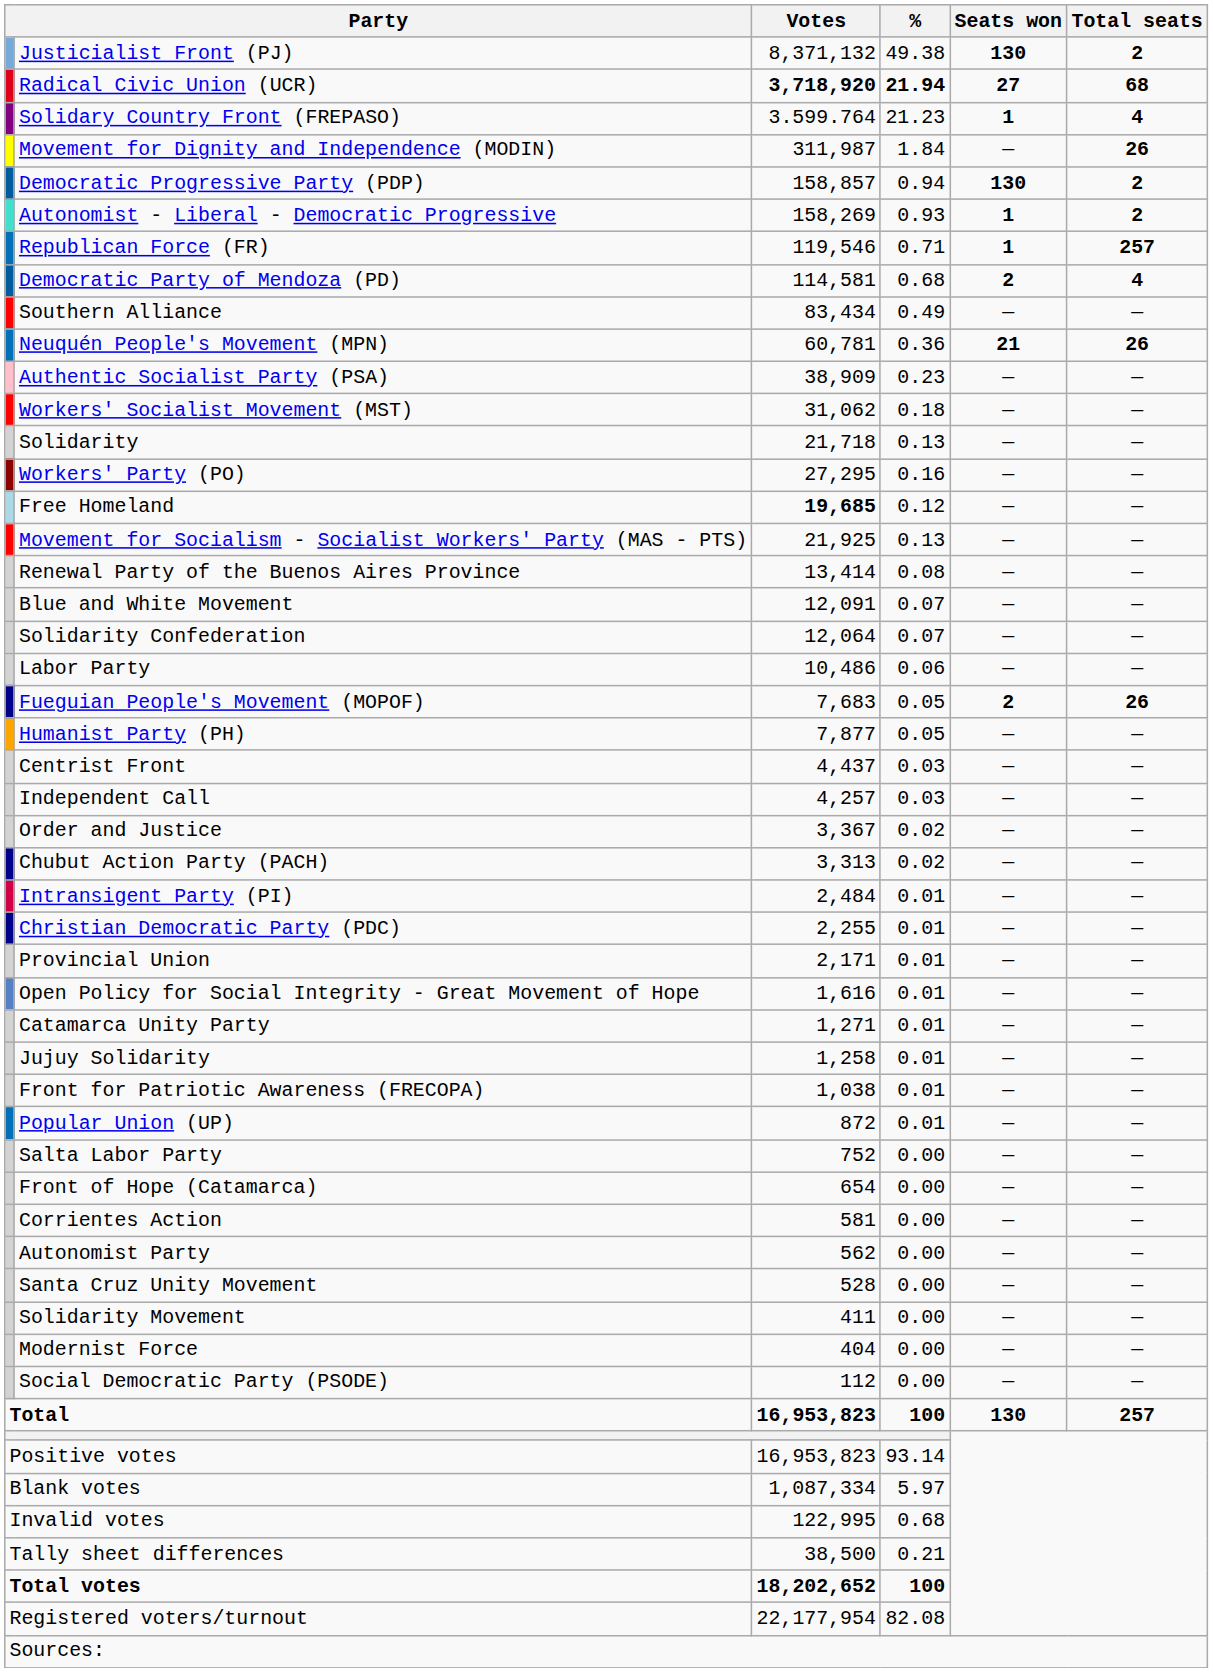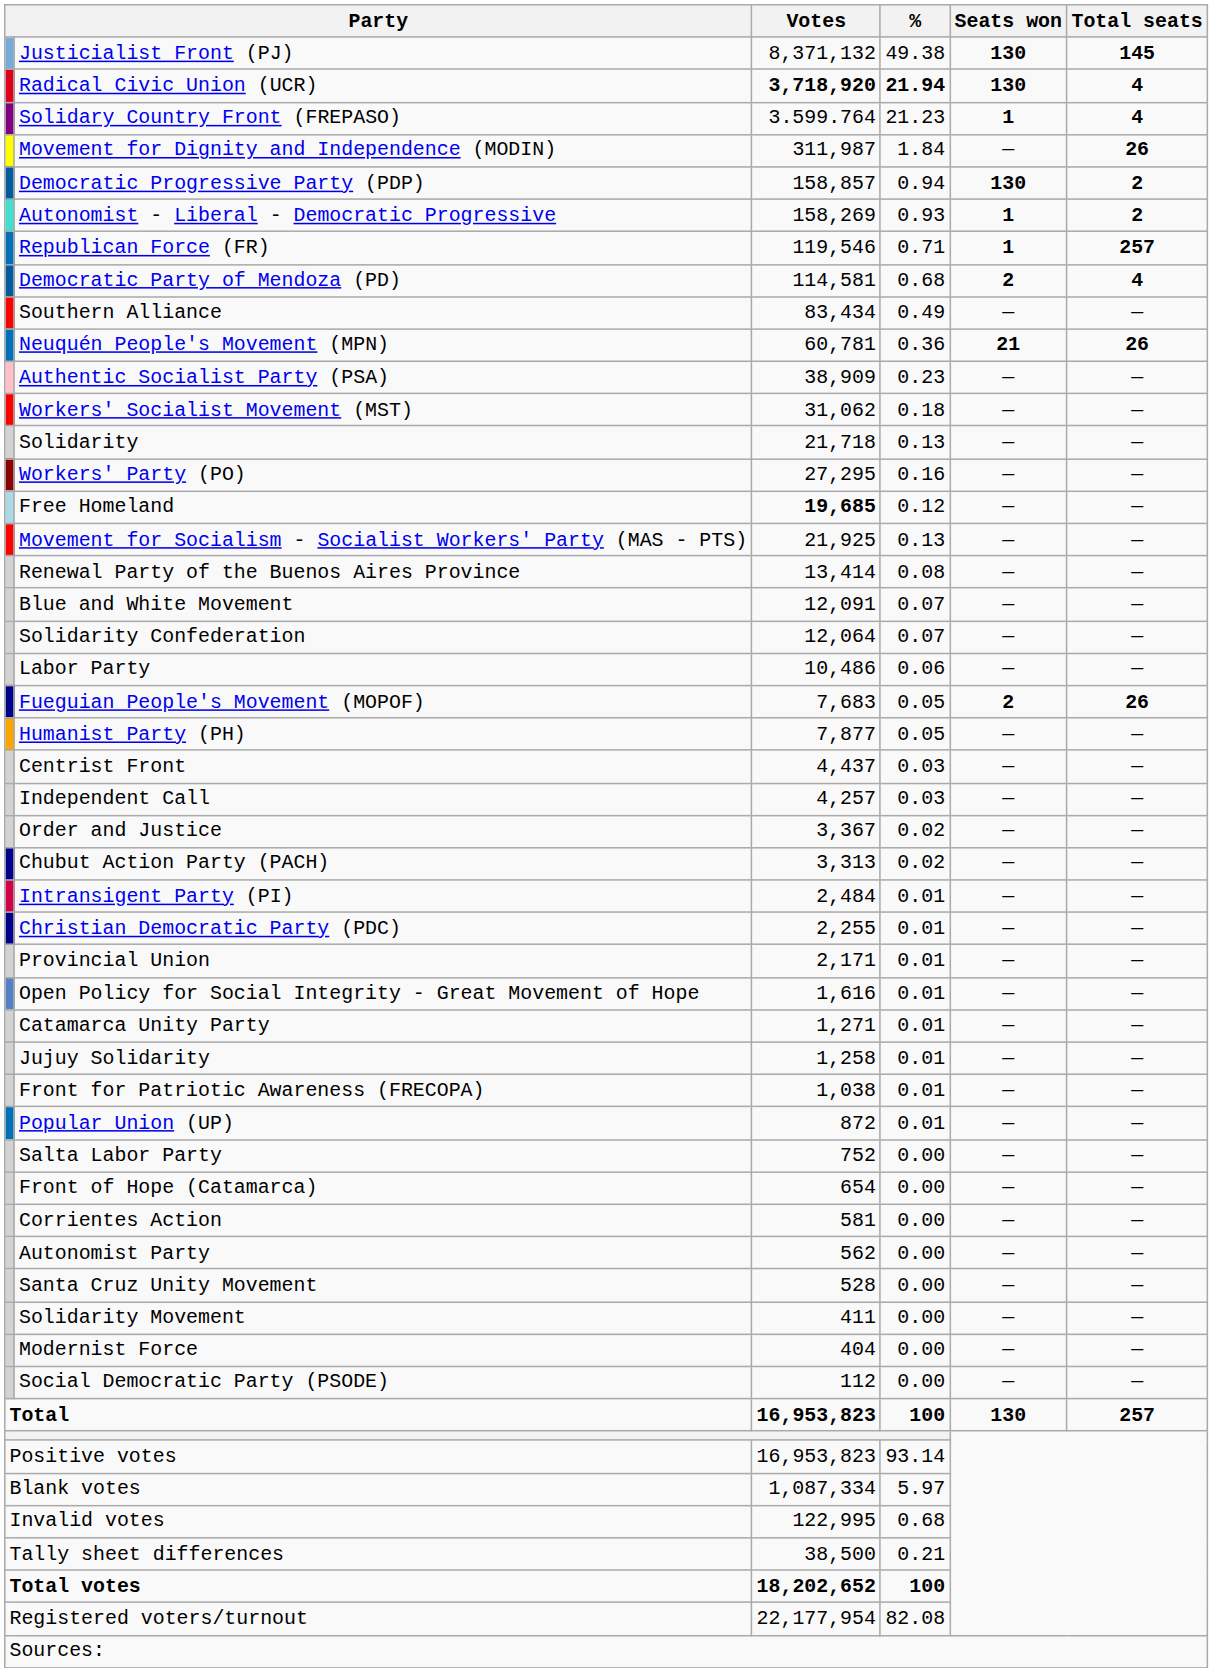 <table class="wikitable" style="text-align:right;">
 <tr>
 <th colspan=2>Party</th>
 <th>Votes</th>
 <th>%</th>
 <th>Seats won</th>
 <th>Total seats</th>
 </tr>
 <tr>
 <td bgcolor=#75AADB></td>
 <td align=left><a href='#'>Justicialist Front</a> (PJ)</td>
 <td>8,371,132</td>
 <td>49.38</td>
 <td align=center><strong>130</strong></td>
-<td align=center><strong>2</strong></td>
+<td align=center><strong>145</strong></td>
 </tr>
 <tr>
 <td bgcolor=#E10019></td>
 <td align=left><a href='#'>Radical Civic Union</a> (UCR)</td>
 <td><strong>3,718,920</strong></td>
 <td><strong>21.94</strong></td>
-<td align=center><strong>27</strong></td>
-<td align=center><strong>68</strong></td>
+<td align=center><strong>130</strong></td>
+<td align=center><strong>4</strong></td>
 </tr>
 <tr>
 <td bgcolor=purple></td>
 <td align=left><a href='#'>Solidary Country Front</a> (FREPASO)</td>
 <td>3.599.764</td>
 <td>21.23</td>
 <td align=center><strong>1</strong></td>
 <td align=center><strong>4</strong></td>
 </tr>
 <tr>
 <td bgcolor=yellow></td>
 <td align=left><a href='#'>Movement for Dignity and Independence</a> (MODIN)</td>
 <td>311,987</td>
 <td>1.84</td>
 <td align=center>—</td>
 <td align=center><strong>26</strong></td>
 </tr>
 <tr>
 <td bgcolor=#005C9E></td>
 <td align=left><a href='#'>Democratic Progressive Party</a> (PDP)</td>
 <td>158,857</td>
 <td>0.94</td>
 <td align=center><strong>130</strong></td>
 <td align=center><strong>2</strong></td>
 </tr>
 <tr>
 <td bgcolor=#40E0D0></td>
 <td align=left><a href='#'>Autonomist</a> - <a href='#'>Liberal</a> - <a href='#'>Democratic Progressive</a></td>
 <td>158,269</td>
 <td>0.93</td>
 <td align=center><strong>1</strong></td>
 <td align=center><strong>2</strong></td>
 </tr>
 <tr>
 <td bgcolor=#0070B8></td>
 <td align=left><a href='#'>Republican Force</a> (FR)</td>
 <td>119,546</td>
 <td>0.71</td>
 <td align=center><strong>1</strong></td>
 <td align=center><strong>257</strong></td>
 </tr>
 <tr>
 <td bgcolor=#005C9E></td>
 <td align=left><a href='#'>Democratic Party of Mendoza</a> (PD)</td>
 <td>114,581</td>
 <td>0.68</td>
 <td align=center><strong>2</strong></td>
 <td align=center><strong>4</strong></td>
 </tr>
 <tr>
 <td bgcolor=red></td>
 <td align=left>Southern Alliance</td>
 <td>83,434</td>
 <td>0.49</td>
 <td align=center>—</td>
 <td align=center>—</td>
 </tr>
 <tr>
 <td bgcolor=#0070B8></td>
 <td align=left><a href='#'>Neuquén People's Movement</a> (MPN)</td>
 <td>60,781</td>
 <td>0.36</td>
 <td align=center><strong>21</strong></td>
 <td align=center><strong>26</strong></td>
 </tr>
 <tr>
 <td bgcolor=pink></td>
 <td align=left><a href='#'>Authentic Socialist Party</a> (PSA)</td>
 <td>38,909</td>
 <td>0.23</td>
 <td align=center>—</td>
 <td align=center>—</td>
 </tr>
 <tr>
 <td bgcolor=red></td>
 <td align=left><a href='#'>Workers' Socialist Movement</a> (MST)</td>
 <td>31,062</td>
 <td>0.18</td>
 <td align=center>—</td>
 <td align=center>—</td>
 </tr>
 <tr>
 <td bgcolor=lightgrey></td>
 <td align=left>Solidarity</td>
 <td>21,718</td>
 <td>0.13</td>
 <td align=center>—</td>
 <td align=center>—</td>
 </tr>
 <tr>
 <td bgcolor=darkred></td>
 <td align=left><a href='#'>Workers' Party</a> (PO)</td>
 <td>27,295</td>
 <td>0.16</td>
 <td align=center>—</td>
 <td align=center>—</td>
 </tr>
 <tr>
 <td bgcolor=lightblue></td>
 <td align=left>Free Homeland</td>
 <td><strong>19,685</strong></td>
 <td>0.12</td>
 <td align=center>—</td>
 <td align=center>—</td>
 </tr>
 <tr>
 <td bgcolor=red></td>
 <td align=left><a href='#'>Movement for Socialism</a> - <a href='#'>Socialist Workers' Party</a> (MAS - PTS)</td>
 <td>21,925</td>
 <td>0.13</td>
 <td align=center>—</td>
 <td align=center>—</td>
 </tr>
 <tr>
 <td bgcolor=lightgrey></td>
 <td align=left>Renewal Party of the Buenos Aires Province</td>
 <td>13,414</td>
 <td>0.08</td>
 <td align=center>—</td>
 <td align=center>—</td>
 </tr>
 <tr>
 <td bgcolor=lightgrey></td>
 <td align=left>Blue and White Movement</td>
 <td>12,091</td>
 <td>0.07</td>
 <td align=center>—</td>
 <td align=center>—</td>
 </tr>
 <tr>
 <td bgcolor=lightgrey></td>
 <td align=left>Solidarity Confederation</td>
 <td>12,064</td>
 <td>0.07</td>
 <td align=center>—</td>
 <td align=center>—</td>
 </tr>
 <tr>
 <td bgcolor=lightgrey></td>
 <td align=left>Labor Party</td>
 <td>10,486</td>
 <td>0.06</td>
 <td align=center>—</td>
 <td align=center>—</td>
 </tr>
 <tr>
 <td bgcolor=darkblue></td>
 <td align=left><a href='#'>Fueguian People's Movement</a> (MOPOF)</td>
 <td>7,683</td>
 <td>0.05</td>
 <td align=center><strong>2</strong></td>
 <td align=center><strong>26</strong></td>
 </tr>
 <tr>
 <td bgcolor=orange></td>
 <td align=left><a href='#'>Humanist Party</a> (PH)</td>
 <td>7,877</td>
 <td>0.05</td>
 <td align=center>—</td>
 <td align=center>—</td>
 </tr>
 <tr>
 <td bgcolor=lightgrey></td>
 <td align=left>Centrist Front</td>
 <td>4,437</td>
 <td>0.03</td>
 <td align=center>—</td>
 <td align=center>—</td>
 </tr>
 <tr>
 <td bgcolor=lightgrey></td>
 <td align=left>Independent Call</td>
 <td>4,257</td>
 <td>0.03</td>
 <td align=center>—</td>
 <td align=center>—</td>
 </tr>
 <tr>
 <td bgcolor=lightgrey></td>
 <td align=left>Order and Justice</td>
 <td>3,367</td>
 <td>0.02</td>
 <td align=center>—</td>
 <td align=center>—</td>
 </tr>
 <tr>
 <td bgcolor=darkblue></td>
 <td align=left>Chubut Action Party (PACH)</td>
 <td>3,313</td>
 <td>0.02</td>
 <td align=center>—</td>
 <td align=center>—</td>
 </tr>
 <tr>
 <td bgcolor=#D10047></td>
 <td align=left><a href='#'>Intransigent Party</a> (PI)</td>
 <td>2,484</td>
 <td>0.01</td>
 <td align=center>—</td>
 <td align=center>—</td>
 </tr>
 <tr>
 <td bgcolor=darkblue></td>
 <td align=left><a href='#'>Christian Democratic Party</a> (PDC)</td>
 <td>2,255</td>
 <td>0.01</td>
 <td align=center>—</td>
 <td align=center>—</td>
 </tr>
 <tr>
 <td bgcolor=lightgrey></td>
 <td align=left>Provincial Union</td>
 <td>2,171</td>
 <td>0.01</td>
 <td align=center>—</td>
 <td align=center>—</td>
 </tr>
 <tr>
 <td bgcolor=#5580C3></td>
 <td align=left>Open Policy for Social Integrity - Great Movement of Hope</td>
 <td>1,616</td>
 <td>0.01</td>
 <td align=center>—</td>
 <td align=center>—</td>
 </tr>
 <tr>
 <td bgcolor=lightgrey></td>
 <td align=left>Catamarca Unity Party</td>
 <td>1,271</td>
 <td>0.01</td>
 <td align=center>—</td>
 <td align=center>—</td>
 </tr>
 <tr>
 <td bgcolor=lightgrey></td>
 <td align=left>Jujuy Solidarity</td>
 <td>1,258</td>
 <td>0.01</td>
 <td align=center>—</td>
 <td align=center>—</td>
 </tr>
 <tr>
 <td bgcolor=lightgrey></td>
 <td align=left>Front for Patriotic Awareness (FRECOPA)</td>
 <td>1,038</td>
 <td>0.01</td>
 <td align=center>—</td>
 <td align=center>—</td>
 </tr>
 <tr>
 <td bgcolor=#0070B8></td>
 <td align=left><a href='#'>Popular Union</a> (UP)</td>
 <td>872</td>
 <td>0.01</td>
 <td align=center>—</td>
 <td align=center>—</td>
 </tr>
 <tr>
 <td bgcolor=lightgrey></td>
 <td align=left>Salta Labor Party</td>
 <td>752</td>
 <td>0.00</td>
 <td align=center>—</td>
 <td align=center>—</td>
 </tr>
 <tr>
 <td bgcolor=lightgrey></td>
 <td align=left>Front of Hope (Catamarca)</td>
 <td>654</td>
 <td>0.00</td>
 <td align=center>—</td>
 <td align=center>—</td>
 </tr>
 <tr>
 <td bgcolor=lightgrey></td>
 <td align=left>Corrientes Action</td>
 <td>581</td>
 <td>0.00</td>
 <td align=center>—</td>
 <td align=center>—</td>
 </tr>
 <tr>
 <td bgcolor=lightgrey></td>
 <td align=left>Autonomist Party</td>
 <td>562</td>
 <td>0.00</td>
 <td align=center>—</td>
 <td align=center>—</td>
 </tr>
 <tr>
 <td bgcolor=lightgrey></td>
 <td align=left>Santa Cruz Unity Movement</td>
 <td>528</td>
 <td>0.00</td>
 <td align=center>—</td>
 <td align=center>—</td>
 </tr>
 <tr>
 <td bgcolor=lightgrey></td>
 <td align=left>Solidarity Movement</td>
 <td>411</td>
 <td>0.00</td>
 <td align=center>—</td>
 <td align=center>—</td>
 </tr>
 <tr>
 <td bgcolor=lightgrey></td>
 <td align=left>Modernist Force</td>
 <td>404</td>
 <td>0.00</td>
 <td align=center>—</td>
 <td align=center>—</td>
 </tr>
 <tr>
 <td bgcolor=lightgrey></td>
 <td align=left>Social Democratic Party (PSODE)</td>
 <td>112</td>
 <td>0.00</td>
 <td align=center>—</td>
 <td align=center>—</td>
 </tr>
 <tr style="font-weight:bold">
 <td colspan=2 align=left>Total</td>
 <td>16,953,823</td>
 <td>100</td>
 <td align=center><strong>130</strong></td>
 <td align=center><strong>257</strong></td>
 </tr>
 <tr>
 <th colspan=4></th>
 <td rowspan=7 colspan=2></td>
 </tr>
 <tr>
 <td align=left colspan=2>Positive votes</td>
 <td>16,953,823</td>
 <td>93.14</td>
 </tr>
 <tr>
 <td align=left colspan=2>Blank votes</td>
 <td>1,087,334</td>
 <td>5.97</td>
 </tr>
 <tr>
 <td align=left colspan=2>Invalid votes</td>
 <td>122,995</td>
 <td>0.68</td>
 </tr>
 <tr>
 <td align=left colspan=2>Tally sheet differences</td>
 <td>38,500</td>
 <td>0.21</td>
 </tr>
 <tr style="font-weight:bold">
 <td align=left colspan=2>Total votes</td>
 <td>18,202,652</td>
 <td>100</td>
 </tr>
 <tr>
 <td align=left colspan=2>Registered voters/turnout</td>
 <td>22,177,954</td>
 <td>82.08</td>
 </tr>
 <tr>
 <td colspan=6 align=left>Sources:</td>
 </tr>
 </table>
